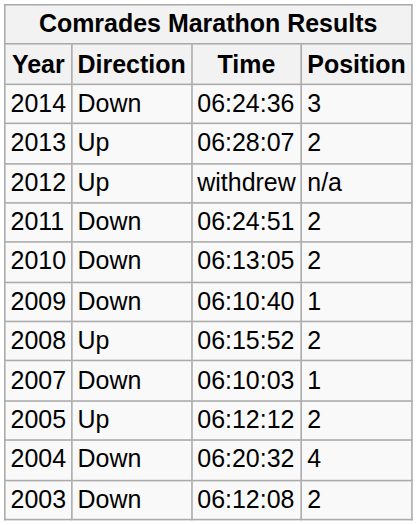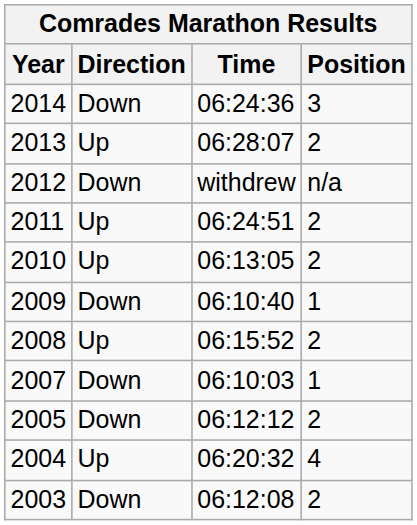 <table class="wikitable sortable">
 <tr>
 <th colspan="4">Comrades Marathon Results</th>
 </tr>
 <tr>
 <th>Year</th>
 <th>Direction</th>
 <th>Time</th>
 <th>Position</th>
 </tr>
 <tr>
 <td>2014</td>
 <td>Down</td>
 <td>06:24:36</td>
 <td>3</td>
 </tr>
 <tr>
 <td>2013</td>
 <td>Up</td>
 <td>06:28:07</td>
 <td>2</td>
 </tr>
 <tr>
 <td>2012</td>
-<td>Up</td>
+<td>Down</td>
 <td>withdrew</td>
 <td>n/a</td>
 </tr>
 <tr>
 <td>2011</td>
-<td>Down</td>
+<td>Up</td>
 <td>06:24:51</td>
 <td>2</td>
 </tr>
 <tr>
 <td>2010</td>
-<td>Down</td>
+<td>Up</td>
 <td>06:13:05</td>
 <td>2</td>
 </tr>
 <tr>
 <td>2009</td>
 <td>Down</td>
 <td>06:10:40</td>
 <td>1</td>
 </tr>
 <tr>
 <td>2008</td>
 <td>Up</td>
 <td>06:15:52</td>
 <td>2</td>
 </tr>
 <tr>
 <td>2007</td>
 <td>Down</td>
 <td>06:10:03</td>
 <td>1</td>
 </tr>
 <tr>
 <td>2005</td>
-<td>Up</td>
+<td>Down</td>
 <td>06:12:12</td>
 <td>2</td>
 </tr>
 <tr>
 <td>2004</td>
-<td>Down</td>
+<td>Up</td>
 <td>06:20:32</td>
 <td>4</td>
 </tr>
 <tr>
 <td>2003</td>
 <td>Down</td>
 <td>06:12:08</td>
 <td>2</td>
 </tr>
 </table>
